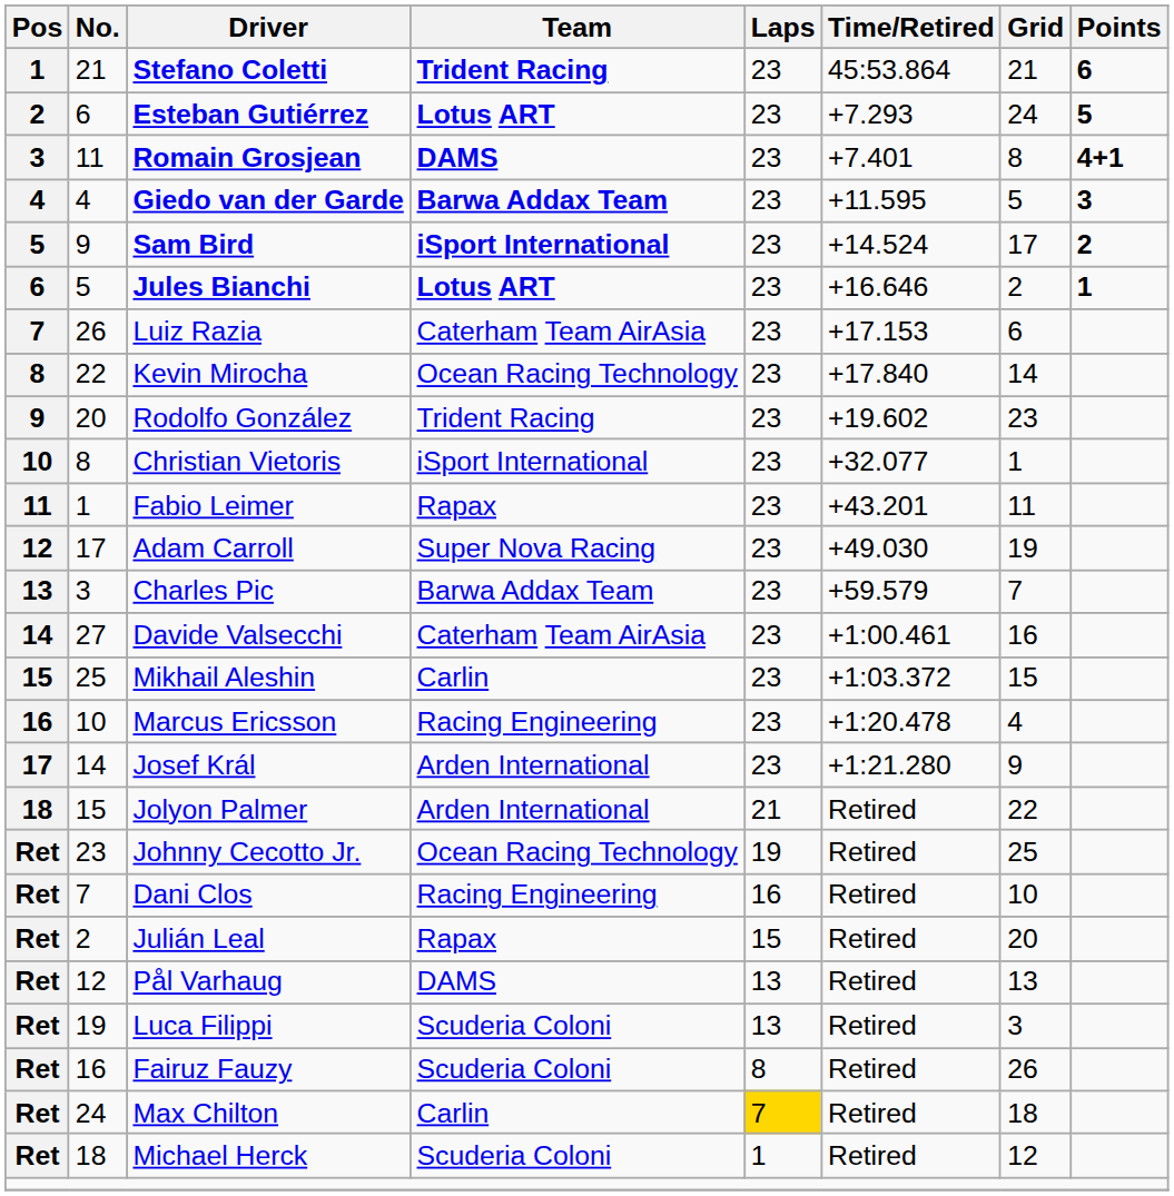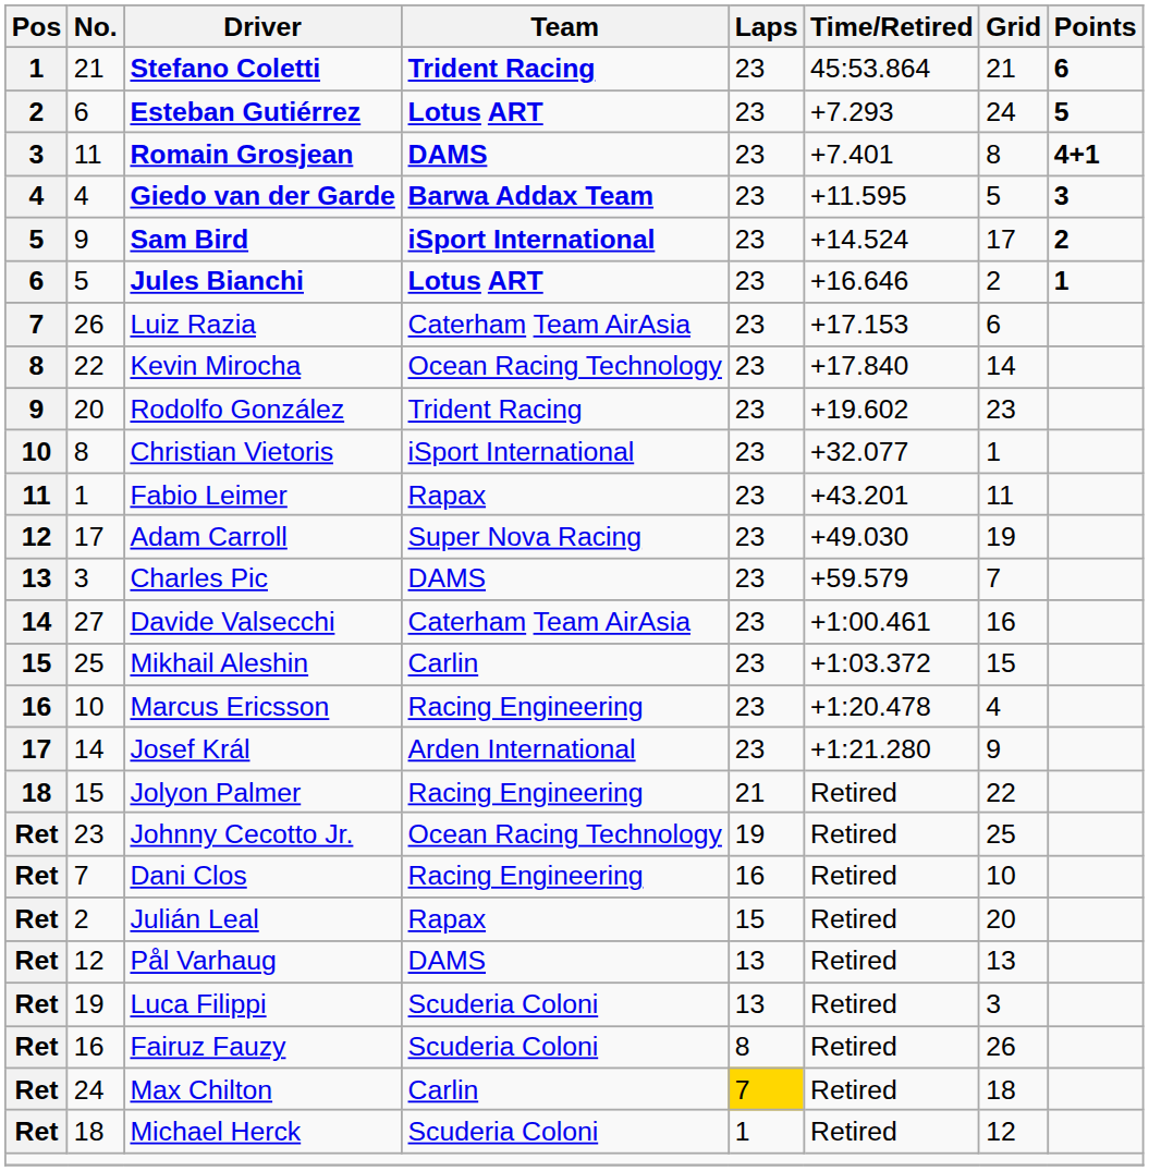 <table class="wikitable" style="font-size:85%">
 <tr>
 <th>Pos</th>
 <th>No.</th>
 <th>Driver</th>
 <th>Team</th>
 <th>Laps</th>
 <th>Time/Retired</th>
 <th>Grid</th>
 <th>Points</th>
 </tr>
 <tr>
 <th>1</th>
 <td>21</td>
 <td> <strong><a href='#'>Stefano Coletti</a></strong></td>
 <td><strong><a href='#'>Trident Racing</a></strong></td>
 <td>23</td>
 <td>45:53.864</td>
 <td>21</td>
 <td><strong>6</strong></td>
 </tr>
 <tr>
 <th>2</th>
 <td>6</td>
 <td> <strong><a href='#'>Esteban Gutiérrez</a></strong></td>
 <td><strong><a href='#'>Lotus</a> <a href='#'>ART</a></strong></td>
 <td>23</td>
 <td>+7.293</td>
 <td>24</td>
 <td><strong>5</strong></td>
 </tr>
 <tr>
 <th>3</th>
 <td>11</td>
 <td> <strong><a href='#'>Romain Grosjean</a></strong></td>
 <td><strong><a href='#'>DAMS</a></strong></td>
 <td>23</td>
 <td>+7.401</td>
 <td>8</td>
 <td><strong>4+1</strong></td>
 </tr>
 <tr>
 <th>4</th>
 <td>4</td>
 <td> <strong><a href='#'>Giedo van der Garde</a></strong></td>
 <td><strong><a href='#'>Barwa Addax Team</a></strong></td>
 <td>23</td>
 <td>+11.595</td>
 <td>5</td>
 <td><strong>3</strong></td>
 </tr>
 <tr>
 <th>5</th>
 <td>9</td>
 <td> <strong><a href='#'>Sam Bird</a></strong></td>
 <td><strong><a href='#'>iSport International</a></strong></td>
 <td>23</td>
 <td>+14.524</td>
 <td>17</td>
 <td><strong>2</strong></td>
 </tr>
 <tr>
 <th>6</th>
 <td>5</td>
 <td> <strong><a href='#'>Jules Bianchi</a></strong></td>
 <td><strong><a href='#'>Lotus</a> <a href='#'>ART</a></strong></td>
 <td>23</td>
 <td>+16.646</td>
 <td>2</td>
 <td><strong>1</strong></td>
 </tr>
 <tr>
 <th>7</th>
 <td>26</td>
 <td> <a href='#'>Luiz Razia</a></td>
 <td><a href='#'>Caterham</a> <a href='#'>Team AirAsia</a></td>
 <td>23</td>
 <td>+17.153</td>
 <td>6</td>
 <td></td>
 </tr>
 <tr>
 <th>8</th>
 <td>22</td>
 <td> <a href='#'>Kevin Mirocha</a></td>
 <td><a href='#'>Ocean Racing Technology</a></td>
 <td>23</td>
 <td>+17.840</td>
 <td>14</td>
 <td></td>
 </tr>
 <tr>
 <th>9</th>
 <td>20</td>
 <td> <a href='#'>Rodolfo González</a></td>
 <td><a href='#'>Trident Racing</a></td>
 <td>23</td>
 <td>+19.602</td>
 <td>23</td>
 <td></td>
 </tr>
 <tr>
 <th>10</th>
 <td>8</td>
 <td> <a href='#'>Christian Vietoris</a></td>
 <td><a href='#'>iSport International</a></td>
 <td>23</td>
 <td>+32.077</td>
 <td>1</td>
 <td></td>
 </tr>
 <tr>
 <th>11</th>
 <td>1</td>
 <td> <a href='#'>Fabio Leimer</a></td>
 <td><a href='#'>Rapax</a></td>
 <td>23</td>
 <td>+43.201</td>
 <td>11</td>
 <td></td>
 </tr>
 <tr>
 <th>12</th>
 <td>17</td>
 <td> <a href='#'>Adam Carroll</a></td>
 <td><a href='#'>Super Nova Racing</a></td>
 <td>23</td>
 <td>+49.030</td>
 <td>19</td>
 <td></td>
 </tr>
 <tr>
 <th>13</th>
 <td>3</td>
 <td> <a href='#'>Charles Pic</a></td>
-<td><a href='#'>Barwa Addax Team</a></td>
+<td><a href='#'>DAMS</a></td>
 <td>23</td>
 <td>+59.579</td>
 <td>7</td>
 <td></td>
 </tr>
 <tr>
 <th>14</th>
 <td>27</td>
 <td> <a href='#'>Davide Valsecchi</a></td>
 <td><a href='#'>Caterham</a> <a href='#'>Team AirAsia</a></td>
 <td>23</td>
 <td>+1:00.461</td>
 <td>16</td>
 <td></td>
 </tr>
 <tr>
 <th>15</th>
 <td>25</td>
 <td> <a href='#'>Mikhail Aleshin</a></td>
 <td><a href='#'>Carlin</a></td>
 <td>23</td>
 <td>+1:03.372</td>
 <td>15</td>
 <td></td>
 </tr>
 <tr>
 <th>16</th>
 <td>10</td>
 <td> <a href='#'>Marcus Ericsson</a></td>
 <td><a href='#'>Racing Engineering</a></td>
 <td>23</td>
 <td>+1:20.478</td>
 <td>4</td>
 <td></td>
 </tr>
 <tr>
 <th>17</th>
 <td>14</td>
 <td> <a href='#'>Josef Král</a></td>
 <td><a href='#'>Arden International</a></td>
 <td>23</td>
 <td>+1:21.280</td>
 <td>9</td>
 <td></td>
 </tr>
 <tr>
 <th>18</th>
 <td>15</td>
 <td> <a href='#'>Jolyon Palmer</a></td>
-<td><a href='#'>Arden International</a></td>
+<td><a href='#'>Racing Engineering</a></td>
 <td>21</td>
 <td>Retired</td>
 <td>22</td>
 <td></td>
 </tr>
 <tr>
 <th>Ret</th>
 <td>23</td>
 <td> <a href='#'>Johnny Cecotto Jr.</a></td>
 <td><a href='#'>Ocean Racing Technology</a></td>
 <td>19</td>
 <td>Retired</td>
 <td>25</td>
 <td></td>
 </tr>
 <tr>
 <th>Ret</th>
 <td>7</td>
 <td> <a href='#'>Dani Clos</a></td>
 <td><a href='#'>Racing Engineering</a></td>
 <td>16</td>
 <td>Retired</td>
 <td>10</td>
 <td></td>
 </tr>
 <tr>
 <th>Ret</th>
 <td>2</td>
 <td> <a href='#'>Julián Leal</a></td>
 <td><a href='#'>Rapax</a></td>
 <td>15</td>
 <td>Retired</td>
 <td>20</td>
 <td></td>
 </tr>
 <tr>
 <th>Ret</th>
 <td>12</td>
 <td> <a href='#'>Pål Varhaug</a></td>
 <td><a href='#'>DAMS</a></td>
 <td>13</td>
 <td>Retired</td>
 <td>13</td>
 <td></td>
 </tr>
 <tr>
 <th>Ret</th>
 <td>19</td>
 <td> <a href='#'>Luca Filippi</a></td>
 <td><a href='#'>Scuderia Coloni</a></td>
 <td>13</td>
 <td>Retired</td>
 <td>3</td>
 <td></td>
 </tr>
 <tr>
 <th>Ret</th>
 <td>16</td>
 <td> <a href='#'>Fairuz Fauzy</a></td>
 <td><a href='#'>Scuderia Coloni</a></td>
 <td>8</td>
 <td>Retired</td>
 <td>26</td>
 <td></td>
 </tr>
 <tr>
 <th>Ret</th>
 <td>24</td>
 <td> <a href='#'>Max Chilton</a></td>
 <td><a href='#'>Carlin</a></td>
 <td style="background: gold;">7</td>
 <td>Retired</td>
 <td>18</td>
 <td></td>
 </tr>
 <tr>
 <th>Ret</th>
 <td>18</td>
 <td> <a href='#'>Michael Herck</a></td>
 <td><a href='#'>Scuderia Coloni</a></td>
 <td>1</td>
 <td>Retired</td>
 <td>12</td>
 <td></td>
 </tr>
 <tr>
 <td colspan=8></td>
 </tr>
 <tr>
 </tr>
 </table>
